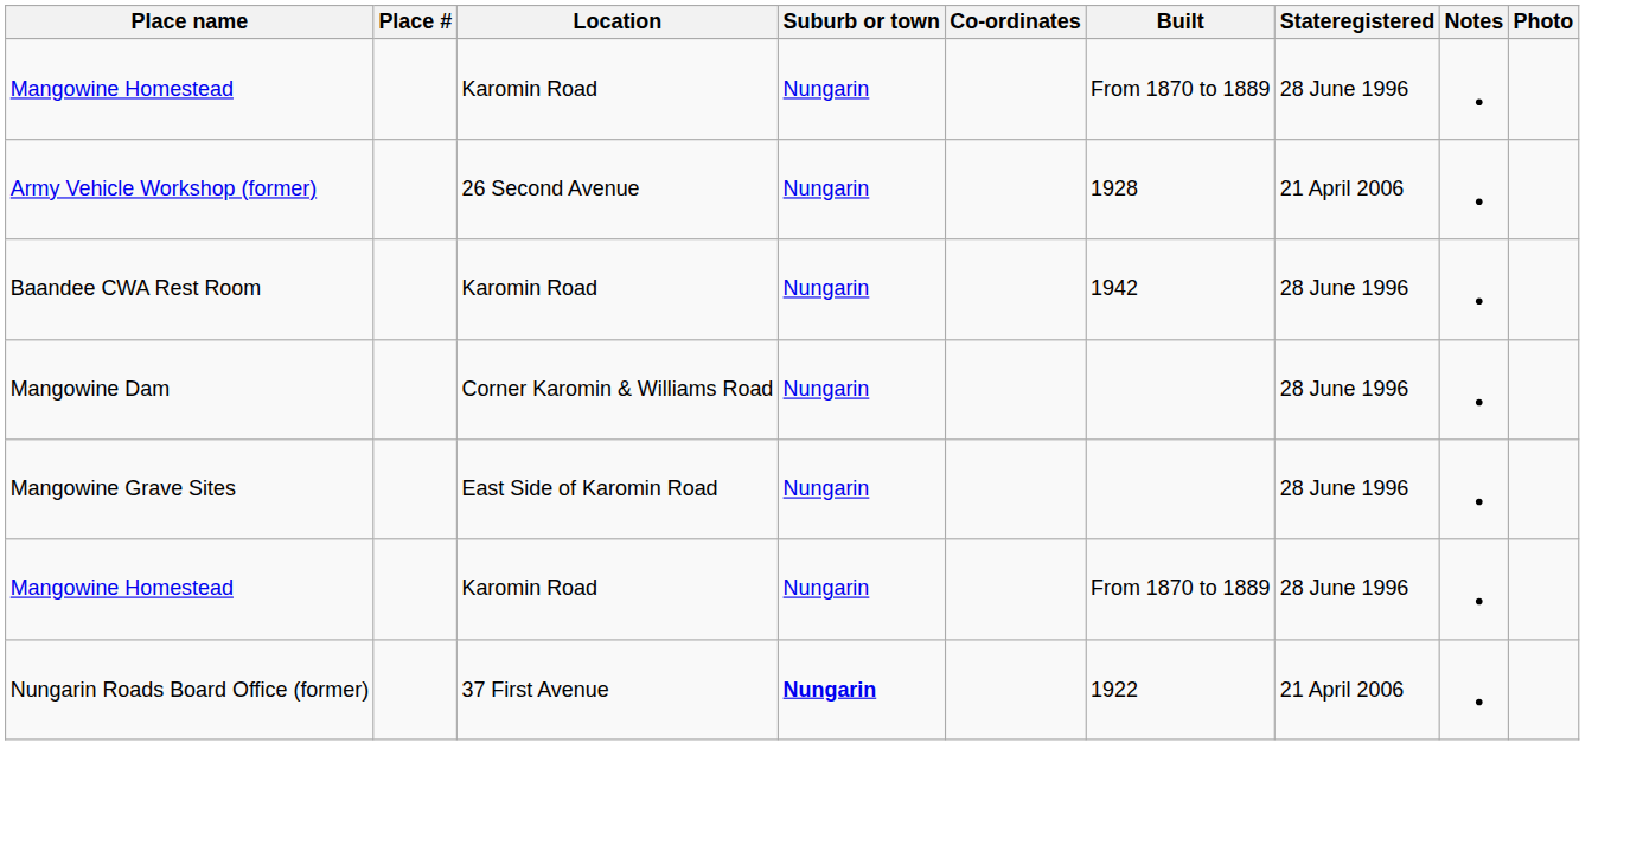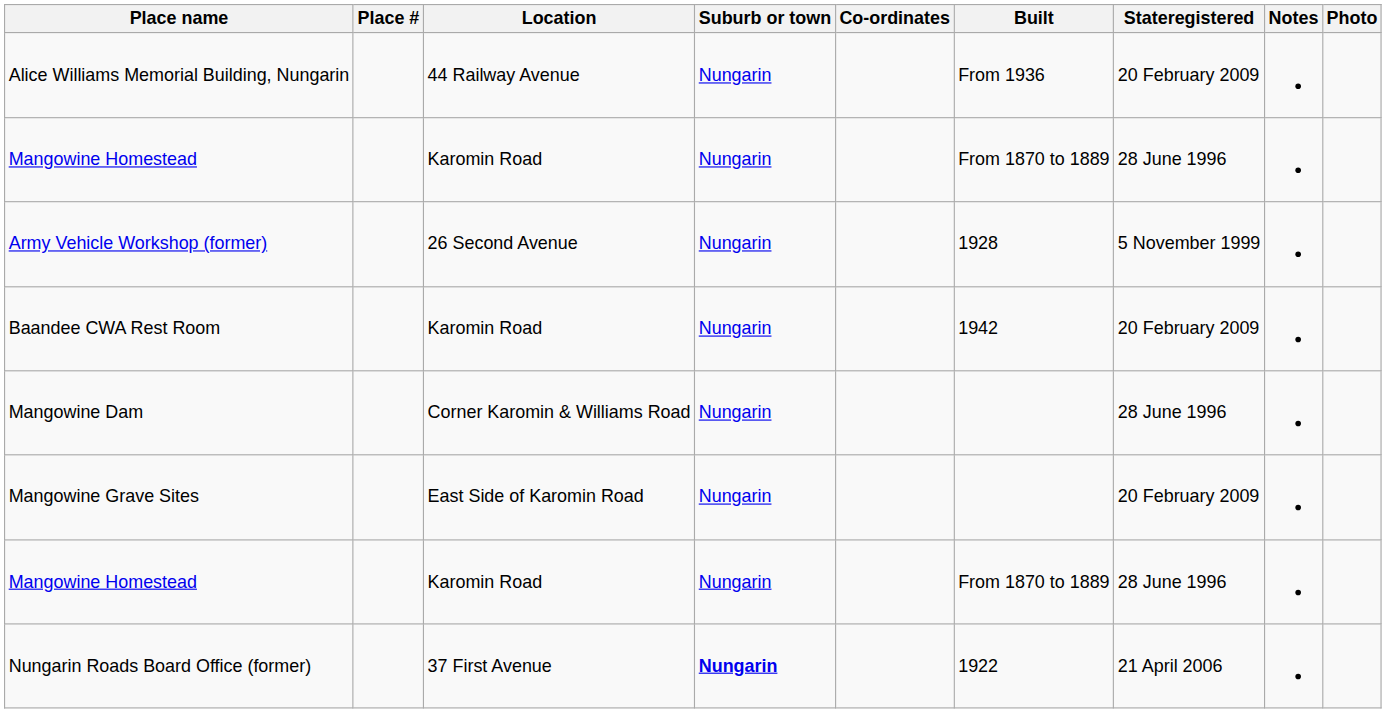 <table class="wikitable sortable">
 <tr>
 <th>Place name</th>
 <th>Place #</th>
 <th>Location</th>
 <th>Suburb or town</th>
 <th>Co-ordinates</th>
 <th>Built</th>
 <th>Stateregistered</th>
 <th class="unsortable">Notes</th>
 <th class="unsortable">Photo</th>
+</tr>
+<tr>
+<td>Alice Williams Memorial Building, Nungarin</td>
+<td></td>
+<td>44 Railway Avenue</td>
+<td><a href='#'>Nungarin</a></td>
+<td></td>
+<td>From 1936</td>
+<td>20 February 2009</td>
+<td><br><ul><li></li></ul></td>
+<td></td>
 </tr>
 <tr>
 <td><a href='#'>Mangowine Homestead</a></td>
 <td></td>
 <td>Karomin Road</td>
 <td><a href='#'>Nungarin</a></td>
 <td></td>
 <td>From 1870 to 1889</td>
 <td>28 June 1996</td>
 <td><br><ul><li></li></ul></td>
 <td></td>
 </tr>
 <tr>
 <td><a href='#'>Army Vehicle Workshop (former)</a></td>
 <td></td>
 <td>26 Second Avenue</td>
 <td><a href='#'>Nungarin</a></td>
 <td></td>
 <td>1928</td>
-<td>21 April 2006</td>
+<td>5 November 1999</td>
 <td><br><ul><li></li></ul></td>
 <td></td>
 </tr>
 <tr>
 <td>Baandee CWA Rest Room</td>
 <td></td>
 <td>Karomin Road</td>
 <td><a href='#'>Nungarin</a></td>
 <td></td>
 <td>1942</td>
-<td>28 June 1996</td>
+<td>20 February 2009</td>
 <td><br><ul><li></li></ul></td>
 <td></td>
 </tr>
 <tr>
 <td>Mangowine Dam</td>
 <td></td>
 <td>Corner Karomin & Williams Road</td>
 <td><a href='#'>Nungarin</a></td>
 <td></td>
 <td></td>
 <td>28 June 1996</td>
 <td><br><ul><li></li></ul></td>
 <td></td>
 </tr>
 <tr>
 <td>Mangowine Grave Sites</td>
 <td></td>
 <td>East Side of Karomin Road</td>
 <td><a href='#'>Nungarin</a></td>
 <td></td>
 <td></td>
-<td>28 June 1996</td>
+<td>20 February 2009</td>
 <td><br><ul><li></li></ul></td>
 <td></td>
 </tr>
 <tr>
 <td><a href='#'>Mangowine Homestead</a></td>
 <td></td>
 <td>Karomin Road</td>
 <td><a href='#'>Nungarin</a></td>
 <td></td>
 <td>From 1870 to 1889</td>
 <td>28 June 1996</td>
 <td><br><ul><li></li></ul></td>
 <td></td>
 </tr>
 <tr>
 <td>Nungarin Roads Board Office (former)</td>
 <td></td>
 <td>37 First Avenue</td>
 <td><strong><a href='#'>Nungarin</a></strong></td>
 <td></td>
 <td>1922</td>
 <td>21 April 2006</td>
 <td><br><ul><li></li></ul></td>
 <td></td>
 </tr>
 </table>
